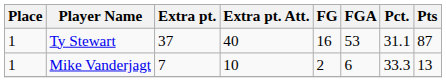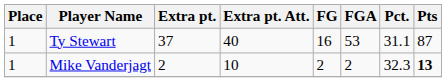 <table class="wikitable">
 <tr>
 <th>Place</th>
 <th>Player Name</th>
 <th>Extra pt.</th>
 <th>Extra pt. Att.</th>
 <th>FG</th>
 <th>FGA</th>
 <th>Pct.</th>
 <th>Pts</th>
 </tr>
 <tr>
 <td>1</td>
 <td><a href='#'>Ty Stewart</a></td>
 <td>37</td>
 <td>40</td>
 <td>16</td>
 <td>53</td>
 <td>31.1</td>
 <td>87</td>
 </tr>
 <tr>
 <td>1</td>
 <td><a href='#'>Mike Vanderjagt</a></td>
-<td>7</td>
+<td>2</td>
 <td>10</td>
 <td>2</td>
-<td>6</td>
-<td>33.3</td>
-<td>13</td>
+<td>2</td>
+<td>32.3</td>
+<td><strong>13</strong></td>
 </tr>
 <tr>
 </tr>
 </table>
